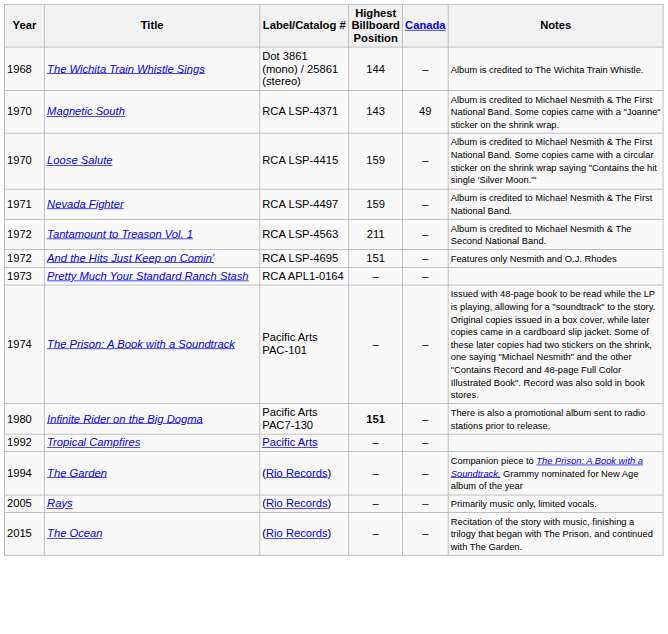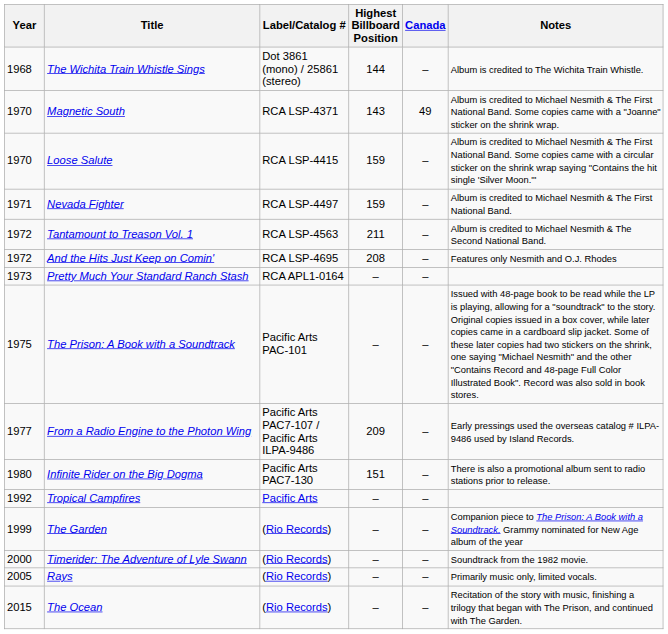 <table class="wikitable">
 <tr>
 <th width="50">Year</th>
 <th style="width:300px;">Title</th>
 <th style="width:120px;">Label/Catalog #</th>
 <th width="20">Highest Billboard Position</th>
 <th width="20"><a href='#'>Canada</a></th>
 <th style="width:300px;">Notes</th>
 </tr>
 <tr>
 <td>1968</td>
 <td><em><a href='#'>The Wichita Train Whistle Sings</a></em></td>
 <td>Dot 3861 (mono) / 25861 (stereo)</td>
 <td style="text-align:center;">144</td>
 <td style="text-align:center;">–</td>
 <td><small> Album is credited to The Wichita Train Whistle. </small></td>
 </tr>
 <tr>
 <td>1970</td>
 <td><em><a href='#'>Magnetic South</a></em></td>
 <td>RCA LSP-4371</td>
 <td style="text-align:center;">143</td>
 <td style="text-align:center;">49</td>
 <td><small>Album is credited to Michael Nesmith & The First National Band. Some copies came with a "Joanne" sticker on the shrink wrap.</small></td>
 </tr>
 <tr>
 <td>1970</td>
 <td><em><a href='#'>Loose Salute</a></em></td>
 <td>RCA LSP-4415</td>
 <td style="text-align:center;">159</td>
 <td style="text-align:center;">–</td>
 <td><small>Album is credited to Michael Nesmith & The First National Band. Some copies came with a circular sticker on the shrink wrap saying "Contains the hit single 'Silver Moon.'"</small></td>
 </tr>
 <tr>
 <td>1971</td>
 <td><em><a href='#'>Nevada Fighter</a></em></td>
 <td>RCA LSP-4497</td>
 <td style="text-align:center;">159</td>
 <td style="text-align:center;">–</td>
 <td><small>Album is credited to Michael Nesmith & The First National Band.</small></td>
 </tr>
 <tr>
 <td>1972</td>
 <td><em><a href='#'>Tantamount to Treason Vol. 1</a></em></td>
 <td>RCA LSP-4563</td>
 <td style="text-align:center;">211</td>
 <td style="text-align:center;">–</td>
 <td><small>Album is credited to Michael Nesmith & The Second National Band.</small></td>
 </tr>
 <tr>
 <td>1972</td>
 <td><em><a href='#'>And the Hits Just Keep on Comin'</a></em></td>
 <td>RCA LSP-4695</td>
-<td style="text-align:center;">151</td>
+<td style="text-align:center;">208</td>
 <td style="text-align:center;">–</td>
 <td><small> Features only Nesmith and O.J. Rhodes</small></td>
 </tr>
 <tr>
 <td>1973</td>
 <td><em><a href='#'>Pretty Much Your Standard Ranch Stash</a></em></td>
 <td>RCA APL1-0164</td>
 <td style="text-align:center;">–</td>
 <td style="text-align:center;">–</td>
 <td></td>
 </tr>
 <tr>
-<td>1974</td>
+<td>1975</td>
 <td><em><a href='#'>The Prison: A Book with a Soundtrack</a></em></td>
 <td>Pacific Arts PAC-101</td>
 <td style="text-align:center;">–</td>
 <td style="text-align:center;">–</td>
 <td><small>Issued with 48-page book to be read while the LP is playing, allowing for a "soundtrack" to the story. Original copies issued in a box cover, while later copies came in a cardboard slip jacket. Some of these later copies had two stickers on the shrink, one saying "Michael Nesmith" and the other "Contains Record and 48-page Full Color Illustrated Book". Record was also sold in book stores.</small></td>
 </tr>
 <tr>
+<td>1977</td>
+<td><em><a href='#'>From a Radio Engine to the Photon Wing</a></em></td>
+<td>Pacific Arts PAC7-107 / Pacific Arts ILPA-9486</td>
+<td style="text-align:center;">209</td>
+<td style="text-align:center;">–</td>
+<td><small>Early pressings used the overseas catalog # ILPA-9486 used by Island Records.</small></td>
+</tr>
+<tr>
 <td>1980</td>
 <td><em><a href='#'>Infinite Rider on the Big Dogma</a></em></td>
 <td>Pacific Arts PAC7-130</td>
-<td style="text-align:center;"><strong>151</strong></td>
+<td style="text-align:center;">151</td>
 <td style="text-align:center;">–</td>
 <td><small> There is also a promotional album sent to radio stations prior to release.</small></td>
 </tr>
 <tr>
 <td>1992</td>
 <td><em><a href='#'>Tropical Campfires</a></em></td>
 <td><a href='#'>Pacific Arts</a></td>
 <td style="text-align:center;">–</td>
 <td style="text-align:center;">–</td>
 <td></td>
 </tr>
 <tr>
-<td>1994</td>
+<td>1999</td>
 <td><em><a href='#'>The Garden</a></em></td>
 <td>(<a href='#'>Rio Records</a>)</td>
 <td style="text-align:center;">–</td>
 <td style="text-align:center;">–</td>
 <td><small>Companion piece to <em><a href='#'>The Prison: A Book with a Soundtrack.</a></em> Grammy nominated for New Age album of the year </small></td>
+</tr>
+<tr>
+<td>2000</td>
+<td><em><a href='#'>Timerider: The Adventure of Lyle Swann</a></em></td>
+<td>(<a href='#'>Rio Records</a>)</td>
+<td style="text-align:center;">–</td>
+<td style="text-align:center;">–</td>
+<td><small>Soundtrack from the 1982 movie.</small></td>
 </tr>
 <tr>
 <td>2005</td>
 <td><em><a href='#'>Rays</a></em></td>
 <td>(<a href='#'>Rio Records</a>)</td>
 <td style="text-align:center;">–</td>
 <td style="text-align:center;">–</td>
 <td><small>Primarily music only, limited vocals.</small></td>
 </tr>
 <tr>
 <td>2015</td>
 <td><em><a href='#'>The Ocean</a></em></td>
 <td>(<a href='#'>Rio Records</a>)</td>
 <td style="text-align:center;">–</td>
 <td style="text-align:center;">–</td>
 <td><small>Recitation of the story with music, finishing a trilogy that began with The Prison, and continued with The Garden.</small></td>
 </tr>
 </table>
